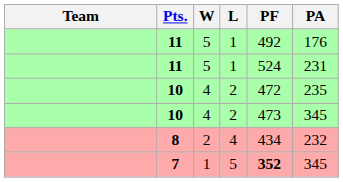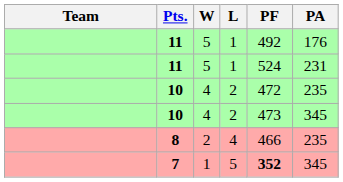 <table class=wikitable>
 <tr align=center>
 <th width=150px>Team</th>
 <th width=30px><a href='#'>Pts.</a></th>
 <th width=20px>W</th>
 <th width=20px>L</th>
 <th width=40px>PF</th>
 <th width=40px>PA</th>
 </tr>
 <tr align=center bgcolor=#aaffaa>
 <td align=left></td>
 <td><strong>11</strong></td>
 <td>5</td>
 <td>1</td>
 <td>492</td>
 <td>176</td>
 </tr>
 <tr align=center bgcolor=#aaffaa>
 <td align=left></td>
 <td><strong>11</strong></td>
 <td>5</td>
 <td>1</td>
 <td>524</td>
 <td>231</td>
 </tr>
 <tr align=center bgcolor=#aaffaa>
 <td align=left></td>
 <td><strong>10</strong></td>
 <td>4</td>
 <td>2</td>
 <td>472</td>
 <td>235</td>
 </tr>
 <tr align=center bgcolor=#aaffaa>
 <td align=left></td>
 <td><strong>10</strong></td>
 <td>4</td>
 <td>2</td>
 <td>473</td>
 <td>345</td>
 </tr>
 <tr align=center bgcolor=#ffaaaa>
 <td align=left></td>
 <td><strong>8</strong></td>
 <td>2</td>
 <td>4</td>
-<td>434</td>
-<td>232</td>
+<td>466</td>
+<td>235</td>
 </tr>
 <tr align=center bgcolor=#ffaaaa>
 <td align=left></td>
 <td><strong>7</strong></td>
 <td>1</td>
 <td>5</td>
 <td><strong>352</strong></td>
 <td>345</td>
 </tr>
 </table>
